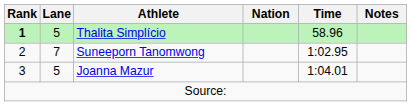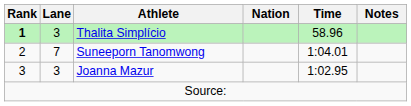 <table class="wikitable sortable" style="text-align:center;width: 60%;">
 <tr>
 <th scope="col" style="width: 10px;">Rank</th>
 <th scope="col" style="width: 10px;">Lane</th>
 <th scope="col">Athlete</th>
 <th scope="col">Nation</th>
 <th scope="col">Time</th>
 <th scope="col">Notes</th>
 </tr>
 <tr bgcolor=bbf3bb>
 <td><strong>1</strong></td>
-<td>5</td>
+<td>3</td>
 <td align=left><a href='#'>Thalita Simplício</a><br></td>
 <td align=left></td>
 <td>58.96</td>
 <td></td>
 </tr>
 <tr>
 <td>2</td>
 <td>7</td>
 <td align=left><a href='#'>Suneeporn Tanomwong</a><br></td>
 <td align=left></td>
-<td>1:02.95</td>
+<td>1:04.01</td>
 <td></td>
 </tr>
 <tr>
 <td>3</td>
-<td>5</td>
+<td>3</td>
 <td align=left><a href='#'>Joanna Mazur</a><br></td>
 <td align=left></td>
-<td>1:04.01</td>
+<td>1:02.95</td>
 <td></td>
 </tr>
 <tr class="sortbottom">
 <td colspan="6">Source:</td>
 </tr>
 </table>
